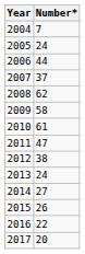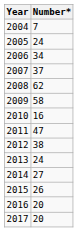 <table class="wikitable">
 <tr>
 <th>Year</th>
 <th>Number*</th>
 </tr>
 <tr>
 <td>2004</td>
 <td>7</td>
 </tr>
 <tr>
 <td>2005</td>
 <td>24</td>
 </tr>
 <tr>
 <td>2006</td>
-<td>44</td>
+<td>34</td>
 </tr>
 <tr>
 <td>2007</td>
 <td>37</td>
 </tr>
 <tr>
 <td>2008</td>
 <td>62</td>
 </tr>
 <tr>
 <td>2009</td>
 <td>58</td>
 </tr>
 <tr>
 <td>2010</td>
-<td>61</td>
+<td>16</td>
 </tr>
 <tr>
 <td>2011</td>
 <td>47</td>
 </tr>
 <tr>
 <td>2012</td>
 <td>38</td>
 </tr>
 <tr>
 <td>2013</td>
 <td>24</td>
 </tr>
 <tr>
 <td>2014</td>
 <td>27</td>
 </tr>
 <tr>
 <td>2015</td>
 <td>26</td>
 </tr>
 <tr>
 <td>2016</td>
-<td>22</td>
+<td>20</td>
 </tr>
 <tr>
 <td>2017</td>
 <td>20</td>
 </tr>
 </table>
